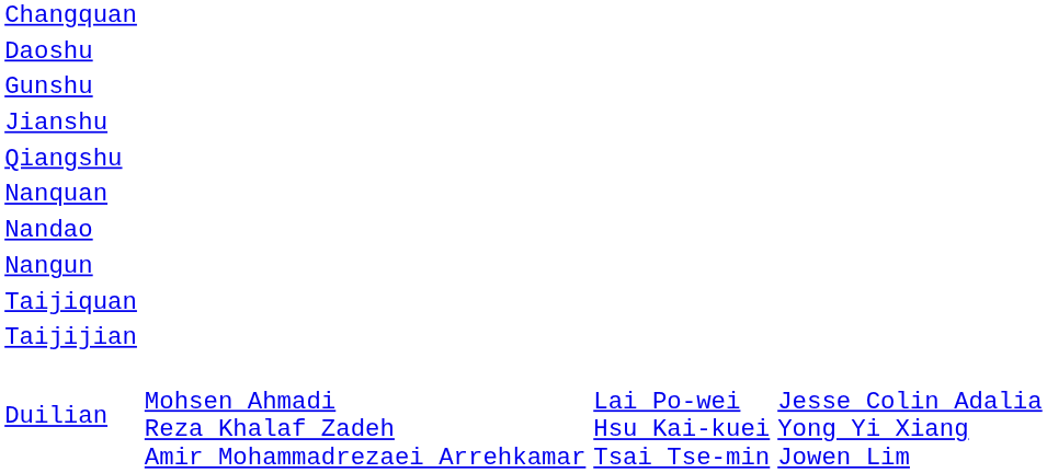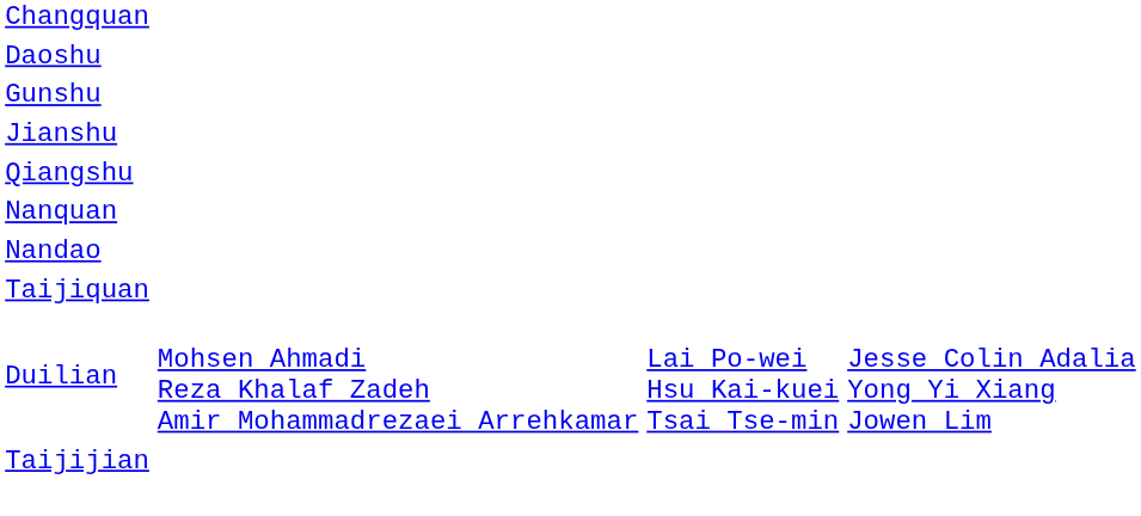 <table>
 <tr>
 <td><a href='#'>Changquan</a></td>
 <td></td>
 <td></td>
 <td></td>
 </tr>
 <tr>
 <td><a href='#'>Daoshu</a></td>
 <td></td>
 <td></td>
 <td></td>
 </tr>
 <tr>
 <td><a href='#'>Gunshu</a></td>
 <td></td>
 <td></td>
 <td></td>
 </tr>
 <tr>
 <td><a href='#'>Jianshu</a></td>
 <td></td>
 <td></td>
 <td></td>
 </tr>
 <tr>
 <td><a href='#'>Qiangshu</a></td>
 <td></td>
 <td></td>
 <td></td>
 </tr>
 <tr>
 <td><a href='#'>Nanquan</a></td>
 <td></td>
 <td></td>
 <td></td>
 </tr>
 <tr>
 <td><a href='#'>Nandao</a></td>
 <td></td>
 <td></td>
 <td></td>
 </tr>
 <tr>
-<td><a href='#'>Nangun</a></td>
-<td></td>
-<td></td>
-<td></td>
-</tr>
-<tr>
 <td><a href='#'>Taijiquan</a></td>
-<td></td>
-<td></td>
-<td></td>
-</tr>
-<tr>
-<td><a href='#'>Taijijian</a></td>
 <td></td>
 <td></td>
 <td></td>
 </tr>
 <tr>
 <td><a href='#'>Duilian</a></td>
 <td><br><a href='#'>Mohsen Ahmadi</a><br> <a href='#'>Reza Khalaf Zadeh</a><br><a href='#'>Amir Mohammadrezaei Arrehkamar</a></td>
 <td><br><a href='#'>Lai Po-wei</a><br><a href='#'>Hsu Kai-kuei</a><br><a href='#'>Tsai Tse-min</a></td>
 <td><br><a href='#'>Jesse Colin Adalia</a><br><a href='#'>Yong Yi Xiang</a><br><a href='#'>Jowen Lim</a></td>
 </tr>
+<tr>
+<td><a href='#'>Taijijian</a></td>
+<td></td>
+<td></td>
+<td></td>
+</tr>
 </table>
